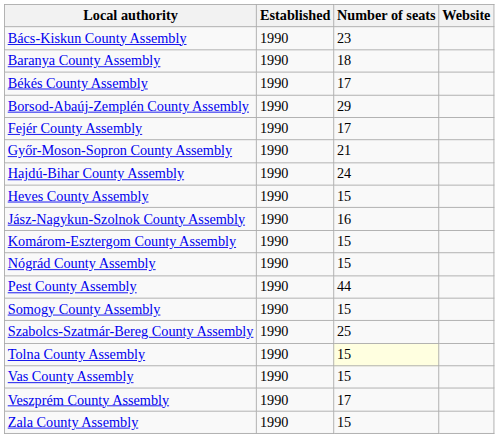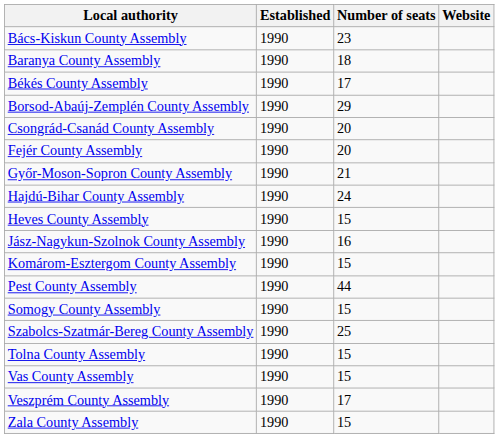 <table class="wikitable sortable">
 <tr>
 <th>Local authority</th>
 <th>Established</th>
 <th>Number of seats</th>
 <th class="unsortable">Website</th>
 </tr>
 <tr>
 <td><a href='#'>Bács-Kiskun County Assembly</a></td>
 <td>1990</td>
 <td>23</td>
 <td></td>
 </tr>
 <tr>
 <td><a href='#'>Baranya County Assembly</a></td>
 <td>1990</td>
 <td>18</td>
 <td></td>
 </tr>
 <tr>
 <td><a href='#'>Békés County Assembly</a></td>
 <td>1990</td>
 <td>17</td>
 <td></td>
 </tr>
 <tr>
 <td><a href='#'>Borsod-Abaúj-Zemplén County Assembly</a></td>
 <td>1990</td>
 <td>29</td>
 <td></td>
 </tr>
 <tr>
+<td><a href='#'>Csongrád-Csanád County Assembly</a></td>
+<td>1990</td>
+<td>20</td>
+<td></td>
+</tr>
+<tr>
 <td><a href='#'>Fejér County Assembly</a></td>
 <td>1990</td>
-<td>17</td>
+<td>20</td>
 <td></td>
 </tr>
 <tr>
 <td><a href='#'>Győr-Moson-Sopron County Assembly</a></td>
 <td>1990</td>
 <td>21</td>
 <td></td>
 </tr>
 <tr>
 <td><a href='#'>Hajdú-Bihar County Assembly</a></td>
 <td>1990</td>
 <td>24</td>
 <td></td>
 </tr>
 <tr>
 <td><a href='#'>Heves County Assembly</a></td>
 <td>1990</td>
 <td>15</td>
 <td></td>
 </tr>
 <tr>
 <td><a href='#'>Jász-Nagykun-Szolnok County Assembly</a></td>
 <td>1990</td>
 <td>16</td>
 <td></td>
 </tr>
 <tr>
 <td><a href='#'>Komárom-Esztergom County Assembly</a></td>
 <td>1990</td>
 <td>15</td>
 <td></td>
 </tr>
 <tr>
-<td><a href='#'>Nógrád County Assembly</a></td>
-<td>1990</td>
-<td>15</td>
-<td></td>
-</tr>
-<tr>
 <td><a href='#'>Pest County Assembly</a></td>
 <td>1990</td>
 <td>44</td>
 <td></td>
 </tr>
 <tr>
 <td><a href='#'>Somogy County Assembly</a></td>
 <td>1990</td>
 <td>15</td>
 <td></td>
 </tr>
 <tr>
 <td><a href='#'>Szabolcs-Szatmár-Bereg County Assembly</a></td>
 <td>1990</td>
 <td>25</td>
 <td></td>
 </tr>
 <tr>
 <td><a href='#'>Tolna County Assembly</a></td>
 <td>1990</td>
-<td style="background: lightyellow;">15</td>
+<td>15</td>
 <td></td>
 </tr>
 <tr>
 <td><a href='#'>Vas County Assembly</a></td>
 <td>1990</td>
 <td>15</td>
 <td></td>
 </tr>
 <tr>
 <td><a href='#'>Veszprém County Assembly</a></td>
 <td>1990</td>
 <td>17</td>
 <td></td>
 </tr>
 <tr>
 <td><a href='#'>Zala County Assembly</a></td>
 <td>1990</td>
 <td>15</td>
 <td></td>
 </tr>
 </table>
